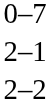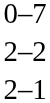 <table cellspacing=1 width=70%>
 <tr>
 <th width=25%></th>
 <th width=30%></th>
 <th width=15%></th>
 <th width=30%></th>
 </tr>
 <tr>
 <td></td>
 <td align=right></td>
 <td align=center>0–7</td>
 <td></td>
 </tr>
 <tr>
 <td></td>
 <td align=right></td>
-<td align=center>2–1</td>
+<td align=center>2–2</td>
 <td></td>
 </tr>
 <tr>
 <td></td>
 <td align=right></td>
-<td align=center>2–2</td>
+<td align=center>2–1</td>
 <td></td>
 </tr>
 </table>
